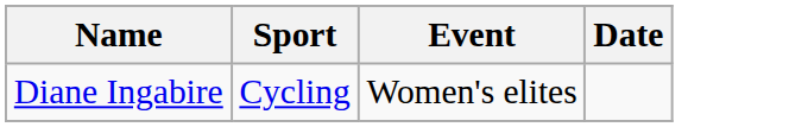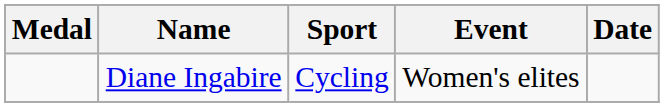 <table class="wikitable sortable" style="font-size:95%">
 <tr>
+<th>Medal</th>
 <th>Name</th>
 <th>Sport</th>
 <th>Event</th>
 <th>Date</th>
 </tr>
 <tr>
+<td></td>
 <td><a href='#'>Diane Ingabire</a></td>
 <td><a href='#'>Cycling</a></td>
 <td>Women's elites</td>
 <td></td>
 </tr>
 </table>
